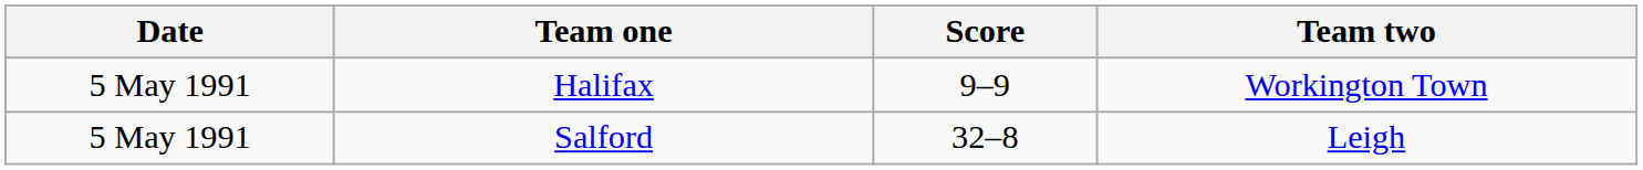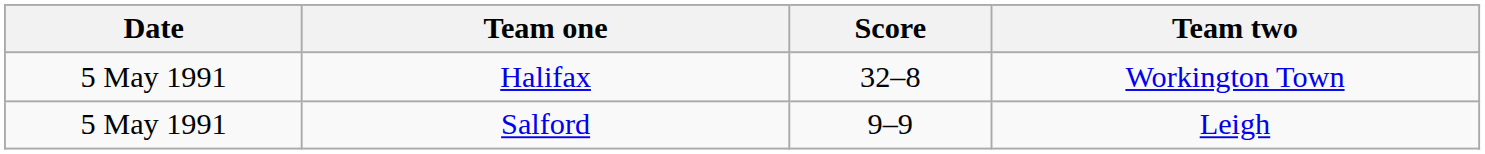 <table class="wikitable" style="text-align: center">
 <tr>
 <th width=150>Date</th>
 <th width=250>Team one</th>
 <th width=100>Score</th>
 <th width=250>Team two</th>
 </tr>
 <tr>
 <td>5 May 1991</td>
 <td><a href='#'>Halifax</a></td>
-<td>9–9</td>
+<td>32–8</td>
 <td><a href='#'>Workington Town</a></td>
 </tr>
 <tr>
 <td>5 May 1991</td>
 <td><a href='#'>Salford</a></td>
-<td>32–8</td>
+<td>9–9</td>
 <td><a href='#'>Leigh</a></td>
 </tr>
 </table>
